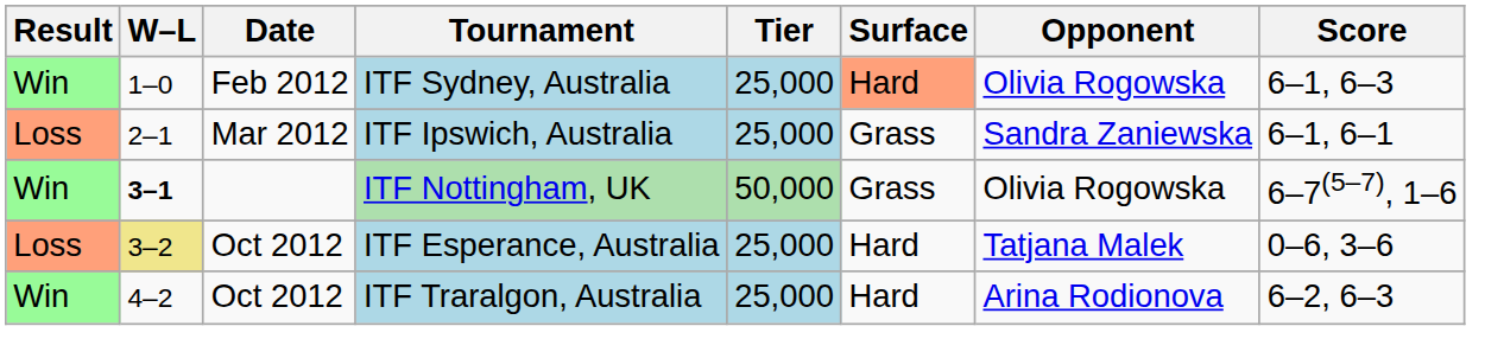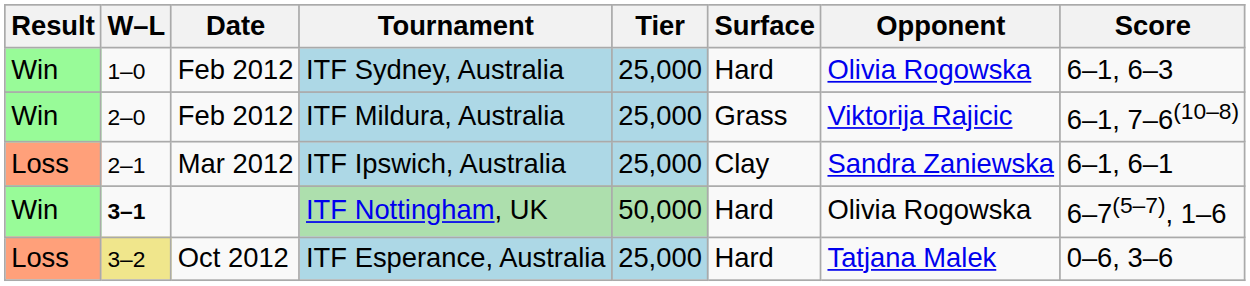 <table class="sortable wikitable">
 <tr>
 <th>Result</th>
 <th class="unsortable">W–L</th>
 <th>Date</th>
 <th>Tournament</th>
 <th>Tier</th>
 <th>Surface</th>
 <th>Opponent</th>
 <th class="unsortable">Score</th>
 </tr>
 <tr>
 <td bgcolor="98FB98">Win</td>
 <td><small>1–0</small></td>
 <td>Feb 2012</td>
 <td style="background:lightblue;">ITF Sydney, Australia</td>
 <td style="background:lightblue;">25,000</td>
-<td style="background: lightsalmon;">Hard</td>
+<td>Hard</td>
 <td> <a href='#'>Olivia Rogowska</a></td>
 <td>6–1, 6–3</td>
+</tr>
+<tr>
+<td bgcolor="98FB98">Win</td>
+<td><small>2–0</small></td>
+<td>Feb 2012</td>
+<td style="background:lightblue;">ITF Mildura, Australia</td>
+<td style="background:lightblue;">25,000</td>
+<td>Grass</td>
+<td> <a href='#'>Viktorija Rajicic</a></td>
+<td>6–1, 7–6<sup>(10–8)</sup></td>
 </tr>
 <tr>
 <td bgcolor="#FFA07A">Loss</td>
 <td><small>2–1</small></td>
 <td>Mar 2012</td>
 <td style="background:lightblue;">ITF Ipswich, Australia</td>
 <td style="background:lightblue;">25,000</td>
-<td>Grass</td>
+<td>Clay</td>
 <td> <a href='#'>Sandra Zaniewska</a></td>
 <td>6–1, 6–1</td>
 </tr>
 <tr>
 <td bgcolor="98FB98">Win</td>
 <td><strong><small>3–1</small></strong></td>
 <td><a href='#'></a></td>
 <td style="background:#addfad;"><a href='#'>ITF Nottingham</a>, UK</td>
 <td style="background:#addfad;">50,000</td>
-<td>Grass</td>
+<td>Hard</td>
 <td> Olivia Rogowska</td>
 <td>6–7<sup>(5–7)</sup>, 1–6</td>
 </tr>
 <tr>
 <td bgcolor="#FFA07A">Loss</td>
 <td style="background: khaki;"><small>3–2</small></td>
 <td>Oct 2012</td>
 <td style="background:lightblue;">ITF Esperance, Australia</td>
 <td style="background:lightblue;">25,000</td>
 <td>Hard</td>
 <td> <a href='#'>Tatjana Malek</a></td>
 <td>0–6, 3–6</td>
 </tr>
-<tr>
-<td bgcolor="98FB98">Win</td>
-<td><small>4–2</small></td>
-<td>Oct 2012</td>
-<td style="background:lightblue;">ITF Traralgon, Australia</td>
-<td style="background:lightblue;">25,000</td>
-<td>Hard</td>
-<td> <a href='#'>Arina Rodionova</a></td>
-<td>6–2, 6–3</td>
-</tr>
 </table>
